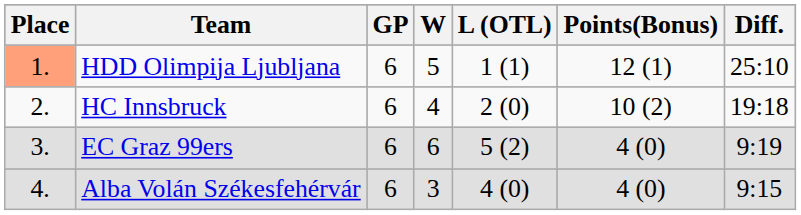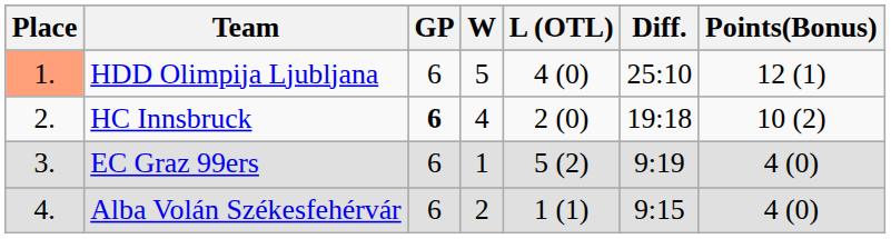 <table class="wikitable">
 <tr style="background-color:#c0c0c0;">
 <th>Place</th>
 <th>Team</th>
 <th>GP</th>
 <th>W</th>
 <th>L (OTL)</th>
+<th>Diff.</th>
 <th>Points(Bonus)</th>
-<th>Diff.</th>
 </tr>
 <tr>
 <td align="center" style="background: lightsalmon;">1.</td>
 <td><a href='#'>HDD Olimpija Ljubljana</a></td>
 <td align="center">6</td>
 <td align="center">5</td>
-<td align="center">1 (1)</td>
+<td align="center">4 (0)</td>
+<td align="center">25:10</td>
 <td align="center">12 (1)</td>
-<td align="center">25:10</td>
 </tr>
 <tr>
 <td align="center">2.</td>
 <td><a href='#'>HC Innsbruck</a></td>
-<td align="center">6</td>
+<td align="center"><strong>6</strong></td>
 <td align="center">4</td>
 <td align="center">2 (0)</td>
+<td align="center">19:18</td>
 <td align="center">10 (2)</td>
-<td align="center">19:18</td>
 </tr>
 <tr style="background-color:#e0e0e0;">
 <td align="center">3.</td>
 <td><a href='#'>EC Graz 99ers</a></td>
 <td align="center">6</td>
-<td align="center">6</td>
+<td align="center">1</td>
 <td align="center">5 (2)</td>
+<td align="center">9:19</td>
 <td align="center">4 (0)</td>
-<td align="center">9:19</td>
 </tr>
 <tr style="background-color:#e0e0e0;">
 <td align="center">4.</td>
 <td><a href='#'>Alba Volán Székesfehérvár</a></td>
 <td align="center">6</td>
-<td align="center">3</td>
+<td align="center">2</td>
+<td align="center">1 (1)</td>
+<td align="center">9:15</td>
 <td align="center">4 (0)</td>
-<td align="center">4 (0)</td>
-<td align="center">9:15</td>
 </tr>
 </table>
